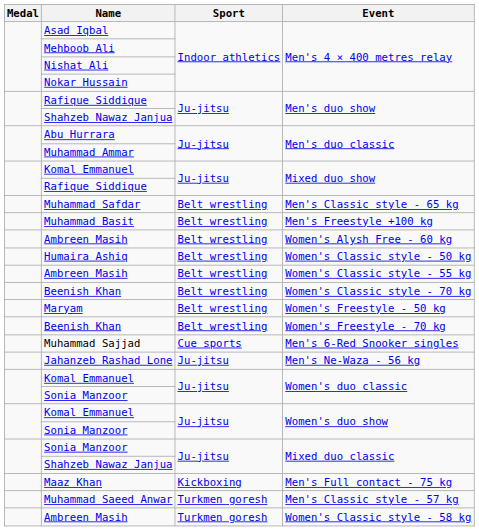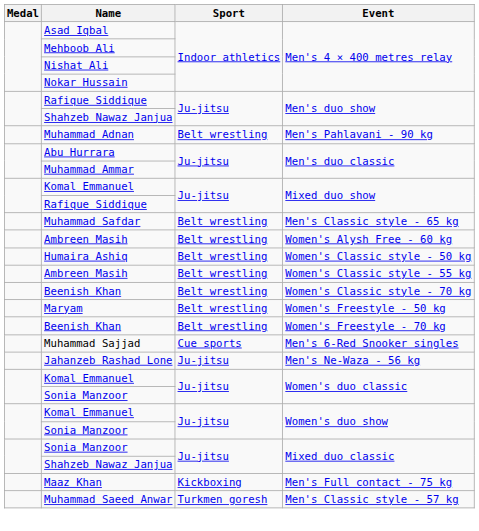 <table class="wikitable sortable">
 <tr>
 <th>Medal</th>
 <th>Name</th>
 <th>Sport</th>
 <th>Event</th>
 </tr>
 <tr>
 <td rowspan=4></td>
 <td><a href='#'>Asad Iqbal</a></td>
 <td rowspan=4><a href='#'>Indoor athletics</a></td>
 <td rowspan=4><a href='#'>Men's 4 × 400 metres relay</a></td>
 </tr>
 <tr>
 <td><a href='#'>Mehboob Ali</a></td>
 </tr>
 <tr>
 <td><a href='#'>Nishat Ali</a></td>
 </tr>
 <tr>
 <td><a href='#'>Nokar Hussain</a></td>
 </tr>
 <tr>
 <td rowspan=2></td>
 <td><a href='#'>Rafique Siddique</a></td>
 <td rowspan=2><a href='#'>Ju-jitsu</a></td>
 <td rowspan=2><a href='#'>Men's duo show</a></td>
 </tr>
 <tr>
 <td><a href='#'>Shahzeb Nawaz Janjua</a></td>
 </tr>
 <tr>
+<td></td>
+<td><a href='#'>Muhammad Adnan</a></td>
+<td><a href='#'>Belt wrestling</a></td>
+<td><a href='#'>Men's Pahlavani - 90 kg</a></td>
+</tr>
+<tr>
 <td rowspan=2></td>
 <td><a href='#'>Abu Hurrara</a></td>
 <td rowspan=2><a href='#'>Ju-jitsu</a></td>
 <td rowspan=2><a href='#'>Men's duo classic</a></td>
 </tr>
 <tr>
 <td><a href='#'>Muhammad Ammar</a></td>
 </tr>
 <tr>
 <td rowspan=2></td>
 <td><a href='#'>Komal Emmanuel</a></td>
 <td rowspan=2><a href='#'>Ju-jitsu</a></td>
 <td rowspan=2><a href='#'>Mixed duo show</a></td>
 </tr>
 <tr>
 <td><a href='#'>Rafique Siddique</a></td>
 </tr>
 <tr>
 <td></td>
 <td><a href='#'>Muhammad Safdar</a></td>
 <td><a href='#'>Belt wrestling</a></td>
 <td><a href='#'>Men's Classic style - 65 kg</a></td>
-</tr>
-<tr>
-<td></td>
-<td><a href='#'>Muhammad Basit</a></td>
-<td><a href='#'>Belt wrestling</a></td>
-<td><a href='#'>Men's Freestyle +100 kg</a></td>
 </tr>
 <tr>
 <td></td>
 <td><a href='#'>Ambreen Masih</a></td>
 <td><a href='#'>Belt wrestling</a></td>
 <td><a href='#'>Women's Alysh Free - 60 kg</a></td>
 </tr>
 <tr>
 <td></td>
 <td><a href='#'>Humaira Ashiq</a></td>
 <td><a href='#'>Belt wrestling</a></td>
 <td><a href='#'>Women's Classic style - 50 kg</a></td>
 </tr>
 <tr>
 <td></td>
 <td><a href='#'>Ambreen Masih</a></td>
 <td><a href='#'>Belt wrestling</a></td>
 <td><a href='#'>Women's Classic style - 55 kg</a></td>
 </tr>
 <tr>
 <td></td>
 <td><a href='#'>Beenish Khan</a></td>
 <td><a href='#'>Belt wrestling</a></td>
 <td><a href='#'>Women's Classic style - 70 kg</a></td>
 </tr>
 <tr>
 <td></td>
 <td><a href='#'>Maryam</a></td>
 <td><a href='#'>Belt wrestling</a></td>
 <td><a href='#'>Women's Freestyle - 50 kg</a></td>
 </tr>
 <tr>
 <td></td>
 <td><a href='#'>Beenish Khan</a></td>
 <td><a href='#'>Belt wrestling</a></td>
 <td><a href='#'>Women's Freestyle - 70 kg</a></td>
 </tr>
 <tr>
 <td></td>
 <td>Muhammad Sajjad</td>
 <td><a href='#'>Cue sports</a></td>
 <td><a href='#'>Men's 6-Red Snooker singles</a></td>
 </tr>
 <tr>
 <td></td>
 <td><a href='#'>Jahanzeb Rashad Lone</a></td>
 <td><a href='#'>Ju-jitsu</a></td>
 <td><a href='#'>Men's Ne-Waza - 56 kg</a></td>
 </tr>
 <tr>
 <td rowspan=2></td>
 <td><a href='#'>Komal Emmanuel</a></td>
 <td rowspan=2><a href='#'>Ju-jitsu</a></td>
 <td rowspan=2><a href='#'>Women's duo classic</a></td>
 </tr>
 <tr>
 <td><a href='#'>Sonia Manzoor</a></td>
 </tr>
 <tr>
 <td rowspan=2></td>
 <td><a href='#'>Komal Emmanuel</a></td>
 <td rowspan=2><a href='#'>Ju-jitsu</a></td>
 <td rowspan=2><a href='#'>Women's duo show</a></td>
 </tr>
 <tr>
 <td><a href='#'>Sonia Manzoor</a></td>
 </tr>
 <tr>
 <td rowspan=2></td>
 <td><a href='#'>Sonia Manzoor</a></td>
 <td rowspan=2><a href='#'>Ju-jitsu</a></td>
 <td rowspan=2><a href='#'>Mixed duo classic</a></td>
 </tr>
 <tr>
 <td><a href='#'>Shahzeb Nawaz Janjua</a></td>
 </tr>
 <tr>
 <td></td>
 <td><a href='#'>Maaz Khan</a></td>
 <td><a href='#'>Kickboxing</a></td>
 <td><a href='#'>Men's Full contact - 75 kg</a></td>
 </tr>
 <tr>
 <td></td>
 <td><a href='#'>Muhammad Saeed Anwar</a></td>
 <td><a href='#'>Turkmen goresh</a></td>
 <td><a href='#'>Men's Classic style - 57 kg</a></td>
 </tr>
-<tr>
-<td></td>
-<td><a href='#'>Ambreen Masih</a></td>
-<td><a href='#'>Turkmen goresh</a></td>
-<td><a href='#'>Women's Classic style - 58 kg</a></td>
-</tr>
 </table>
